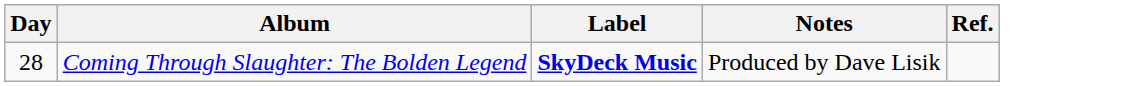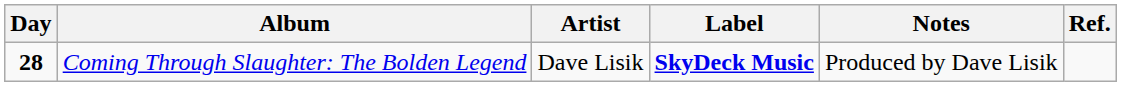 <table class="wikitable">
 <tr>
 <th>Day</th>
 <th>Album</th>
+<th>Artist</th>
 <th>Label</th>
 <th>Notes</th>
 <th>Ref.</th>
 </tr>
 <tr>
-<td rowspan="1" style="text-align:center;">28</td>
+<td rowspan="1" style="text-align:center;"><strong>28</strong></td>
 <td><em><a href='#'>Coming Through Slaughter: The Bolden Legend</a></em></td>
+<td>Dave Lisik</td>
 <td><strong><a href='#'>SkyDeck Music</a></strong></td>
 <td>Produced by Dave Lisik</td>
 <td style="text-align:center;"></td>
 </tr>
 </table>
